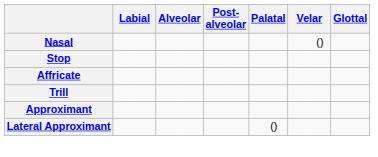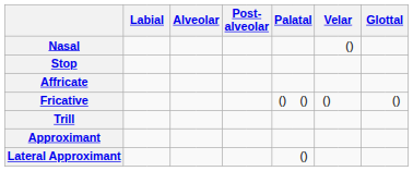 <table class="wikitable" style="text-align:center;">
 <tr>
 <th></th>
 <th colspan="2"><a href='#'>Labial</a></th>
 <th colspan="2"><a href='#'>Alveolar</a></th>
 <th colspan="2"><a href='#'>Post-alveolar</a></th>
 <th colspan="2"><a href='#'>Palatal</a></th>
 <th colspan="2"><a href='#'>Velar</a></th>
 <th colspan="2"><a href='#'>Glottal</a></th>
 </tr>
 <tr>
 <th><a href='#'>Nasal</a></th>
 <td style="border-right:0;"></td>
 <td style="border-left:0;"></td>
 <td style="border-right:0;"></td>
 <td style="border-left:0;"></td>
 <td colspan="2"></td>
 <td style="border-right:0;"></td>
 <td style="border-left:0;"></td>
 <td style="border-right:0;"></td>
 <td style="border-left:0;">()</td>
 <td colspan="2"></td>
 </tr>
 <tr>
 <th><a href='#'>Stop</a></th>
 <td style="border-right:0;" width="25px"></td>
 <td style="border-left:0;" width="25px"></td>
 <td style="border-right:0;" width="25px"></td>
 <td style="border-left:0;" width="25px"></td>
 <td colspan="2"></td>
 <td style="border-right:0;border-top:0;"></td>
 <td style="border-left:0;border-top:0;"></td>
 <td style="border-right:0;" width="25px"></td>
 <td style="border-left:0;" width="25px"></td>
 <td colspan="2"></td>
 </tr>
 <tr>
 <th><a href='#'>Affricate</a></th>
 <td colspan="2"></td>
 <td style="border-right:0;"></td>
 <td style="border-left:0;"></td>
 <td style="border-right:0;" width="25px"></td>
 <td style="border-left:0;" width="25px"></td>
 <td colspan="2"></td>
 <td colspan="2"></td>
 <td colspan="2"></td>
 </tr>
 <tr>
+<th><a href='#'>Fricative</a></th>
+<td style="border-right:0;"></td>
+<td style="border-left:0;"></td>
+<td style="border-right:0;"></td>
+<td style="border-left:0;"></td>
+<td style="border-right:0;"></td>
+<td style="border-left:0;"></td>
+<td style="border-right:0;">()</td>
+<td style="border-left:0;">()</td>
+<td style="border-right:0;">()</td>
+<td style="border-left:0;"></td>
+<td style="border-right:0;" width="25px"></td>
+<td style="border-left:0;" width="25px">()</td>
+</tr>
+<tr>
 <th><a href='#'>Trill</a></th>
 <td colspan="2"></td>
 <td style="border-right:0;"></td>
 <td style="border-left:0;"></td>
 <td colspan="2"></td>
 <td colspan="2"></td>
 <td colspan="2"></td>
 <td colspan="2"></td>
 </tr>
 <tr>
 <th><a href='#'>Approximant</a></th>
 <td colspan="2"></td>
 <td style="border-right:0;"></td>
 <td style="border-left:0;"></td>
 <td colspan="2"></td>
 <td style="border-right:0;"></td>
 <td style="border-left:0;"></td>
 <td colspan="2"></td>
 <td colspan="2"></td>
 </tr>
 <tr>
 <th><a href='#'>Lateral Approximant</a></th>
 <td colspan="2"></td>
 <td colspan="2"></td>
 <td colspan="2"></td>
 <td style="border-right:0;"></td>
 <td style="border-left:0;">()</td>
 <td colspan="2"></td>
 <td colspan="2"></td>
 </tr>
 </table>
